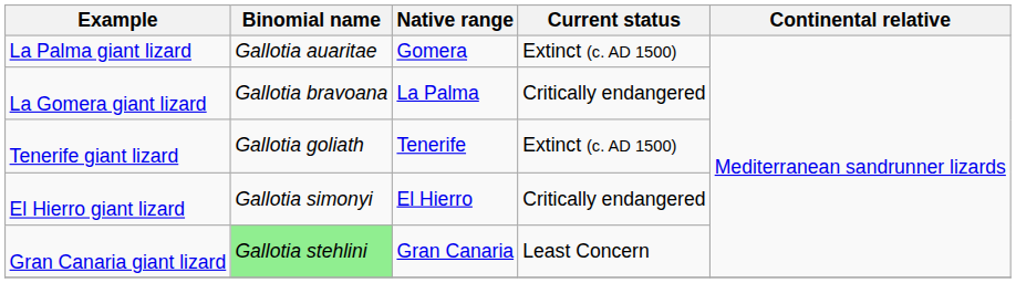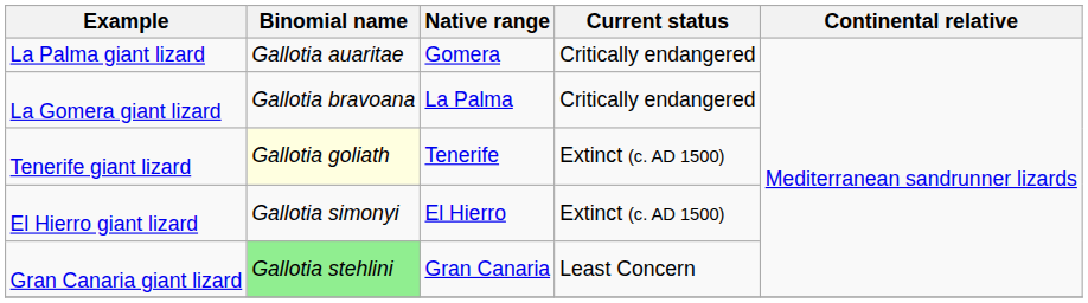 <table class=wikitable>
 <tr>
 <th>Example</th>
 <th>Binomial name</th>
 <th>Native range</th>
 <th>Current status</th>
 <th>Continental relative</th>
 </tr>
 <tr>
 <td><a href='#'>La Palma giant lizard</a></td>
 <td><em>Gallotia auaritae</em></td>
 <td><a href='#'>Gomera</a></td>
-<td>Extinct <small>(c. AD 1500)</small></td>
+<td>Critically endangered</td>
 <td rowspan="5"><br><a href='#'>Mediterranean sandrunner lizards</a></td>
 </tr>
 <tr>
 <td><br><a href='#'>La Gomera giant lizard</a></td>
 <td><em>Gallotia bravoana</em></td>
 <td><a href='#'>La Palma</a></td>
 <td>Critically endangered</td>
 </tr>
 <tr>
 <td><br><a href='#'>Tenerife giant lizard</a></td>
-<td><em>Gallotia goliath</em></td>
+<td style="background: lightyellow;"><em>Gallotia goliath</em></td>
 <td><a href='#'>Tenerife</a></td>
 <td>Extinct <small>(c. AD 1500)</small></td>
 </tr>
 <tr>
 <td><br><a href='#'>El Hierro giant lizard</a></td>
 <td><em>Gallotia simonyi</em></td>
 <td><a href='#'>El Hierro</a></td>
-<td>Critically endangered</td>
+<td>Extinct <small>(c. AD 1500)</small></td>
 </tr>
 <tr>
 <td><br><a href='#'>Gran Canaria giant lizard</a></td>
 <td style="background: lightgreen;"><em>Gallotia stehlini</em></td>
 <td><a href='#'>Gran Canaria</a></td>
 <td>Least Concern</td>
 </tr>
 <tr>
 </tr>
 </table>
